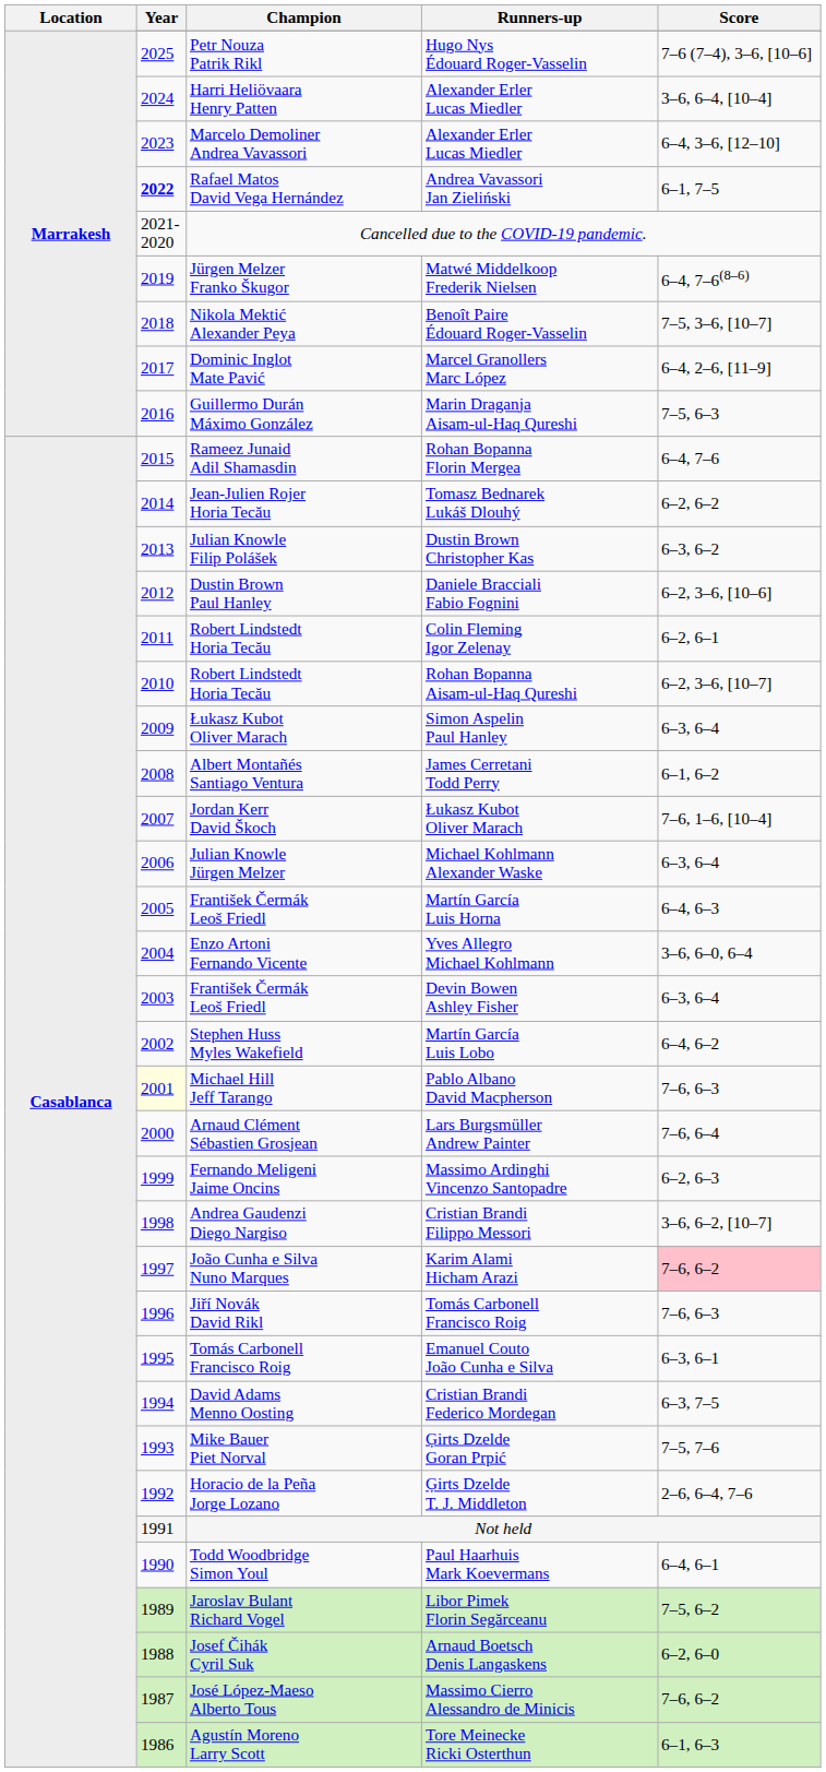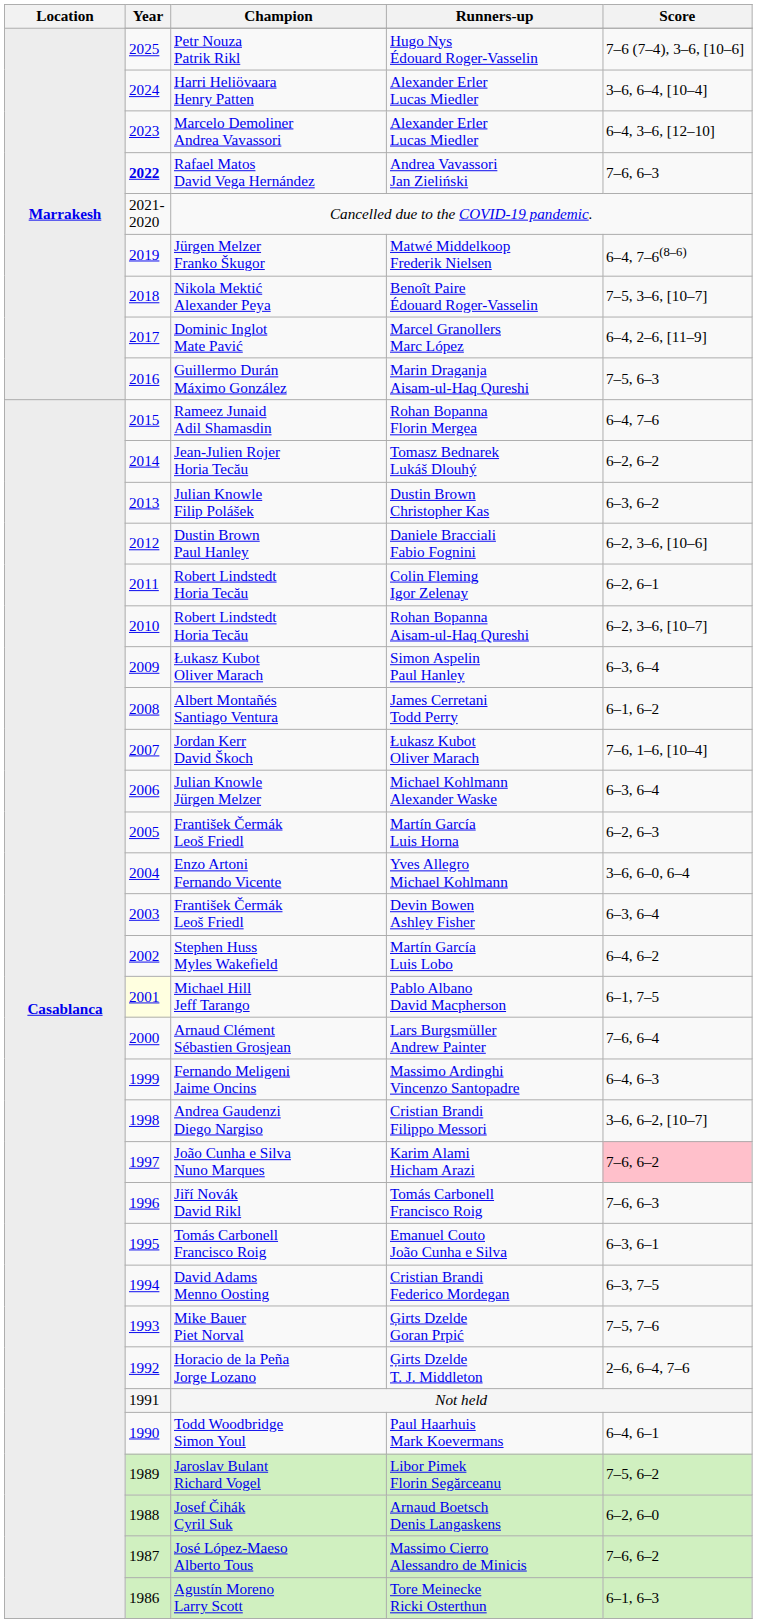 <table class=wikitable>
 <tr>
 <th style="width:120px">Location</th>
 <th style="width:40px">Year</th>
 <th style="width:220px">Champion</th>
 <th style="width:220px">Runners-up</th>
 <th style="width:150px" class="unsortable">Score</th>
 </tr>
 <tr>
 <th rowspan="10" style="background:#ededed"><a href='#'>Marrakesh</a></th>
 </tr>
 <tr>
 <td><a href='#'>2025</a></td>
 <td> <a href='#'>Petr Nouza</a> <br> <a href='#'>Patrik Rikl</a></td>
 <td> <a href='#'>Hugo Nys</a> <br> <a href='#'>Édouard Roger-Vasselin</a></td>
 <td>7–6 (7–4), 3–6, [10–6]</td>
 </tr>
 <tr>
 <td><a href='#'>2024</a></td>
 <td> <a href='#'>Harri Heliövaara</a> <br> <a href='#'>Henry Patten</a></td>
 <td> <a href='#'>Alexander Erler</a> <br> <a href='#'>Lucas Miedler</a></td>
 <td>3–6, 6–4, [10–4]</td>
 </tr>
 <tr>
 <td><a href='#'>2023</a></td>
 <td> <a href='#'>Marcelo Demoliner</a> <br> <a href='#'>Andrea Vavassori</a></td>
 <td> <a href='#'>Alexander Erler</a> <br> <a href='#'>Lucas Miedler</a></td>
 <td>6–4, 3–6, [12–10]</td>
 </tr>
 <tr>
 <td><strong><a href='#'>2022</a></strong></td>
 <td> <a href='#'>Rafael Matos</a> <br>  <a href='#'>David Vega Hernández</a></td>
 <td> <a href='#'>Andrea Vavassori</a> <br>  <a href='#'>Jan Zieliński</a></td>
-<td>6–1, 7–5</td>
+<td>7–6, 6–3</td>
 </tr>
 <tr>
 <td>2021-2020</td>
 <td colspan=3 align=center><em>Cancelled due to the <a href='#'>COVID-19 pandemic</a>.</em></td>
 </tr>
 <tr>
 <td><a href='#'>2019</a></td>
 <td> <a href='#'>Jürgen Melzer</a> <br>  <a href='#'>Franko Škugor</a></td>
 <td> <a href='#'>Matwé Middelkoop</a> <br>  <a href='#'>Frederik Nielsen</a></td>
 <td>6–4, 7–6<sup>(8–6)</sup></td>
 </tr>
 <tr>
 <td><a href='#'>2018</a></td>
 <td> <a href='#'>Nikola Mektić</a> <br>  <a href='#'>Alexander Peya</a></td>
 <td> <a href='#'>Benoît Paire</a> <br>  <a href='#'>Édouard Roger-Vasselin</a></td>
 <td>7–5, 3–6, [10–7]</td>
 </tr>
 <tr>
 <td><a href='#'>2017</a></td>
 <td> <a href='#'>Dominic Inglot</a> <br>  <a href='#'>Mate Pavić</a></td>
 <td> <a href='#'>Marcel Granollers</a> <br>  <a href='#'>Marc López</a></td>
 <td>6–4, 2–6, [11–9]</td>
 </tr>
 <tr>
 <td><a href='#'>2016</a></td>
 <td> <a href='#'>Guillermo Durán</a><br> <a href='#'>Máximo González</a></td>
 <td> <a href='#'>Marin Draganja</a><br> <a href='#'>Aisam-ul-Haq Qureshi</a></td>
 <td>7–5, 6–3</td>
 </tr>
 <tr>
 <th rowspan="30" style="background:#ededed"><a href='#'>Casablanca</a></th>
 <td><a href='#'>2015</a></td>
 <td> <a href='#'>Rameez Junaid</a><br> <a href='#'>Adil Shamasdin</a></td>
 <td> <a href='#'>Rohan Bopanna</a><br> <a href='#'>Florin Mergea</a></td>
 <td>6–4, 7–6</td>
 </tr>
 <tr>
 <td><a href='#'>2014</a></td>
 <td> <a href='#'>Jean-Julien Rojer</a><br> <a href='#'>Horia Tecău</a></td>
 <td> <a href='#'>Tomasz Bednarek</a><br> <a href='#'>Lukáš Dlouhý</a></td>
 <td>6–2, 6–2</td>
 </tr>
 <tr>
 <td><a href='#'>2013</a></td>
 <td> <a href='#'>Julian Knowle</a><br> <a href='#'>Filip Polášek</a></td>
 <td> <a href='#'>Dustin Brown</a><br> <a href='#'>Christopher Kas</a></td>
 <td>6–3, 6–2</td>
 </tr>
 <tr>
 <td><a href='#'>2012</a></td>
 <td> <a href='#'>Dustin Brown</a><br> <a href='#'>Paul Hanley</a></td>
 <td> <a href='#'>Daniele Bracciali</a><br> <a href='#'>Fabio Fognini</a></td>
 <td>6–2, 3–6, [10–6]</td>
 </tr>
 <tr>
 <td><a href='#'>2011</a></td>
 <td> <a href='#'>Robert Lindstedt</a><br> <a href='#'>Horia Tecău</a></td>
 <td> <a href='#'>Colin Fleming</a><br> <a href='#'>Igor Zelenay</a></td>
 <td>6–2, 6–1</td>
 </tr>
 <tr>
 <td><a href='#'>2010</a></td>
 <td> <a href='#'>Robert Lindstedt</a><br> <a href='#'>Horia Tecău</a></td>
 <td> <a href='#'>Rohan Bopanna</a><br> <a href='#'>Aisam-ul-Haq Qureshi</a></td>
 <td>6–2, 3–6, [10–7]</td>
 </tr>
 <tr>
 <td><a href='#'>2009</a></td>
 <td> <a href='#'>Łukasz Kubot</a><br> <a href='#'>Oliver Marach</a></td>
 <td> <a href='#'>Simon Aspelin</a><br> <a href='#'>Paul Hanley</a></td>
 <td>6–3, 6–4</td>
 </tr>
 <tr>
 <td><a href='#'>2008</a></td>
 <td> <a href='#'>Albert Montañés</a><br> <a href='#'>Santiago Ventura</a></td>
 <td> <a href='#'>James Cerretani</a><br> <a href='#'>Todd Perry</a></td>
 <td>6–1, 6–2</td>
 </tr>
 <tr>
 <td><a href='#'>2007</a></td>
 <td> <a href='#'>Jordan Kerr</a><br> <a href='#'>David Škoch</a></td>
 <td> <a href='#'>Łukasz Kubot</a><br> <a href='#'>Oliver Marach</a></td>
 <td>7–6, 1–6, [10–4]</td>
 </tr>
 <tr>
 <td><a href='#'>2006</a></td>
 <td> <a href='#'>Julian Knowle</a><br> <a href='#'>Jürgen Melzer</a></td>
 <td> <a href='#'>Michael Kohlmann</a><br> <a href='#'>Alexander Waske</a></td>
 <td>6–3, 6–4</td>
 </tr>
 <tr>
 <td><a href='#'>2005</a></td>
 <td> <a href='#'>František Čermák</a><br> <a href='#'>Leoš Friedl</a></td>
 <td> <a href='#'>Martín García</a><br> <a href='#'>Luis Horna</a></td>
-<td>6–4, 6–3</td>
+<td>6–2, 6–3</td>
 </tr>
 <tr>
 <td><a href='#'>2004</a></td>
 <td> <a href='#'>Enzo Artoni</a><br> <a href='#'>Fernando Vicente</a></td>
 <td> <a href='#'>Yves Allegro</a><br> <a href='#'>Michael Kohlmann</a></td>
 <td>3–6, 6–0, 6–4</td>
 </tr>
 <tr>
 <td><a href='#'>2003</a></td>
 <td> <a href='#'>František Čermák</a><br> <a href='#'>Leoš Friedl</a></td>
 <td> <a href='#'>Devin Bowen</a><br> <a href='#'>Ashley Fisher</a></td>
 <td>6–3, 6–4</td>
 </tr>
 <tr>
 <td><a href='#'>2002</a></td>
 <td> <a href='#'>Stephen Huss</a><br> <a href='#'>Myles Wakefield</a></td>
 <td> <a href='#'>Martín García</a><br> <a href='#'>Luis Lobo</a></td>
 <td>6–4, 6–2</td>
 </tr>
 <tr>
 <td style="background: lightyellow;"><a href='#'>2001</a></td>
 <td> <a href='#'>Michael Hill</a><br> <a href='#'>Jeff Tarango</a></td>
 <td> <a href='#'>Pablo Albano</a><br> <a href='#'>David Macpherson</a></td>
-<td>7–6, 6–3</td>
+<td>6–1, 7–5</td>
 </tr>
 <tr>
 <td><a href='#'>2000</a></td>
 <td> <a href='#'>Arnaud Clément</a><br> <a href='#'>Sébastien Grosjean</a></td>
 <td> <a href='#'>Lars Burgsmüller</a><br> <a href='#'>Andrew Painter</a></td>
 <td>7–6, 6–4</td>
 </tr>
 <tr>
 <td><a href='#'>1999</a></td>
 <td> <a href='#'>Fernando Meligeni</a><br> <a href='#'>Jaime Oncins</a></td>
 <td> <a href='#'>Massimo Ardinghi</a><br> <a href='#'>Vincenzo Santopadre</a></td>
-<td>6–2, 6–3</td>
+<td>6–4, 6–3</td>
 </tr>
 <tr>
 <td><a href='#'>1998</a></td>
 <td> <a href='#'>Andrea Gaudenzi</a><br> <a href='#'>Diego Nargiso</a></td>
 <td> <a href='#'>Cristian Brandi</a><br> <a href='#'>Filippo Messori</a></td>
 <td>3–6, 6–2, [10–7]</td>
 </tr>
 <tr>
 <td><a href='#'>1997</a></td>
 <td> <a href='#'>João Cunha e Silva</a><br> <a href='#'>Nuno Marques</a></td>
 <td> <a href='#'>Karim Alami</a><br> <a href='#'>Hicham Arazi</a></td>
 <td style="background: pink;">7–6, 6–2</td>
 </tr>
 <tr>
 <td><a href='#'>1996</a></td>
 <td> <a href='#'>Jiří Novák</a><br> <a href='#'>David Rikl</a></td>
 <td> <a href='#'>Tomás Carbonell</a><br> <a href='#'>Francisco Roig</a></td>
 <td>7–6, 6–3</td>
 </tr>
 <tr>
 <td><a href='#'>1995</a></td>
 <td> <a href='#'>Tomás Carbonell</a><br> <a href='#'>Francisco Roig</a></td>
 <td> <a href='#'>Emanuel Couto</a><br> <a href='#'>João Cunha e Silva</a></td>
 <td>6–3, 6–1</td>
 </tr>
 <tr>
 <td><a href='#'>1994</a></td>
 <td> <a href='#'>David Adams</a><br> <a href='#'>Menno Oosting</a></td>
 <td> <a href='#'>Cristian Brandi</a><br> <a href='#'>Federico Mordegan</a></td>
 <td>6–3, 7–5</td>
 </tr>
 <tr>
 <td><a href='#'>1993</a></td>
 <td> <a href='#'>Mike Bauer</a><br> <a href='#'>Piet Norval</a></td>
 <td> <a href='#'>Ģirts Dzelde</a><br> <a href='#'>Goran Prpić</a></td>
 <td>7–5, 7–6</td>
 </tr>
 <tr>
 <td><a href='#'>1992</a></td>
 <td> <a href='#'>Horacio de la Peña</a><br> <a href='#'>Jorge Lozano</a></td>
 <td> <a href='#'>Ģirts Dzelde</a><br> <a href='#'>T. J. Middleton</a></td>
 <td>2–6, 6–4, 7–6</td>
 </tr>
 <tr>
 <td style="background:#f5f5f5">1991</td>
 <td colspan=3 align=center style="background:#f5f5f5"><em>Not held</em></td>
 </tr>
 <tr>
 <td><a href='#'>1990</a></td>
 <td> <a href='#'>Todd Woodbridge</a><br> <a href='#'>Simon Youl</a></td>
 <td> <a href='#'>Paul Haarhuis</a><br> <a href='#'>Mark Koevermans</a></td>
 <td>6–4, 6–1</td>
 </tr>
 <tr>
 <td bgcolor=d0f0c0>1989</td>
 <td bgcolor=d0f0c0> <a href='#'>Jaroslav Bulant</a><br> <a href='#'>Richard Vogel</a></td>
 <td bgcolor=d0f0c0> <a href='#'>Libor Pimek</a><br> <a href='#'>Florin Segărceanu</a></td>
 <td bgcolor=d0f0c0>7–5, 6–2</td>
 </tr>
 <tr>
 <td bgcolor=d0f0c0>1988</td>
 <td bgcolor=d0f0c0> <a href='#'>Josef Čihák</a><br> <a href='#'>Cyril Suk</a></td>
 <td bgcolor=d0f0c0> <a href='#'>Arnaud Boetsch</a><br> <a href='#'>Denis Langaskens</a></td>
 <td bgcolor=d0f0c0>6–2, 6–0</td>
 </tr>
 <tr>
 <td bgcolor=d0f0c0>1987</td>
 <td bgcolor=d0f0c0> <a href='#'>José López-Maeso</a><br> <a href='#'>Alberto Tous</a></td>
 <td bgcolor=d0f0c0> <a href='#'>Massimo Cierro</a><br> <a href='#'>Alessandro de Minicis</a></td>
 <td bgcolor=d0f0c0>7–6, 6–2</td>
 </tr>
 <tr>
 <td bgcolor=d0f0c0>1986</td>
 <td bgcolor=d0f0c0> <a href='#'>Agustín Moreno</a><br> <a href='#'>Larry Scott</a></td>
 <td bgcolor=d0f0c0> <a href='#'>Tore Meinecke</a><br> <a href='#'>Ricki Osterthun</a></td>
 <td bgcolor=d0f0c0>6–1, 6–3</td>
 </tr>
 </table>
